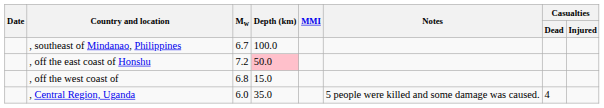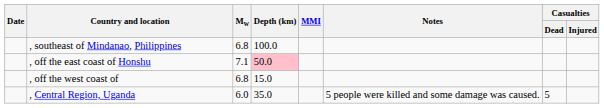 <table class="wikitable sortable sort-under" style="border:1px black; margin-left:1em;">
 <tr>
 <th rowspan="2"><small>Date</small></th>
 <th rowspan="2" style="width: 310px"><small>Country and location</small></th>
 <th rowspan="2"><small>M<sub>w</sub></small></th>
 <th rowspan="2"><small>Depth (km)</small></th>
 <th rowspan="2"><small><a href='#'>MMI</a></small></th>
 <th rowspan="2" class="unsortable"><small>Notes</small></th>
 <th colspan="2"><small>Casualties</small></th>
 </tr>
 <tr>
 <th><small>Dead</small></th>
 <th><small>Injured</small></th>
 </tr>
 <tr>
 <td></td>
 <td>, southeast of <a href='#'>Mindanao</a>, <a href='#'>Philippines</a></td>
-<td>6.7</td>
+<td>6.8</td>
 <td>100.0</td>
 <td></td>
 <td></td>
 <td></td>
 <td></td>
 </tr>
 <tr>
 <td></td>
 <td>, off the east coast of <a href='#'>Honshu</a></td>
-<td>7.2</td>
+<td>7.1</td>
 <td style="background: pink;">50.0</td>
 <td></td>
 <td></td>
 <td></td>
 <td></td>
 </tr>
 <tr>
 <td></td>
 <td>, off the west coast of</td>
 <td>6.8</td>
 <td>15.0</td>
 <td></td>
 <td></td>
 <td></td>
 <td></td>
 </tr>
 <tr>
 <td></td>
 <td>, <a href='#'>Central Region, Uganda</a></td>
 <td>6.0</td>
 <td>35.0</td>
 <td></td>
 <td>5 people were killed and some damage was caused.</td>
-<td>4</td>
+<td>5</td>
 <td></td>
 </tr>
 </table>
